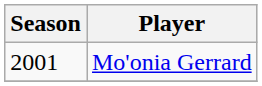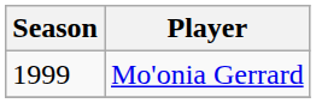 <table class="wikitable collapsible">
 <tr>
 <th>Season</th>
 <th>Player</th>
 </tr>
 <tr>
-<td>2001</td>
+<td>1999</td>
 <td><a href='#'>Mo'onia Gerrard</a></td>
 </tr>
 <tr>
 </tr>
 </table>
